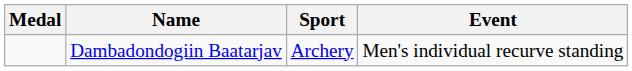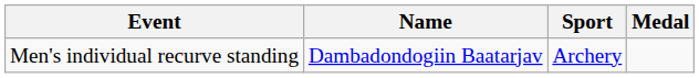 <table class="wikitable">
 <tr>
-<th>Medal</th>
+<th>Event</th>
 <th>Name</th>
 <th>Sport</th>
-<th>Event</th>
+<th>Medal</th>
 </tr>
 <tr>
-<td></td>
+<td>Men's individual recurve standing</td>
 <td><a href='#'>Dambadondogiin Baatarjav</a></td>
 <td><a href='#'>Archery</a></td>
-<td>Men's individual recurve standing</td>
+<td></td>
 </tr>
 </table>
